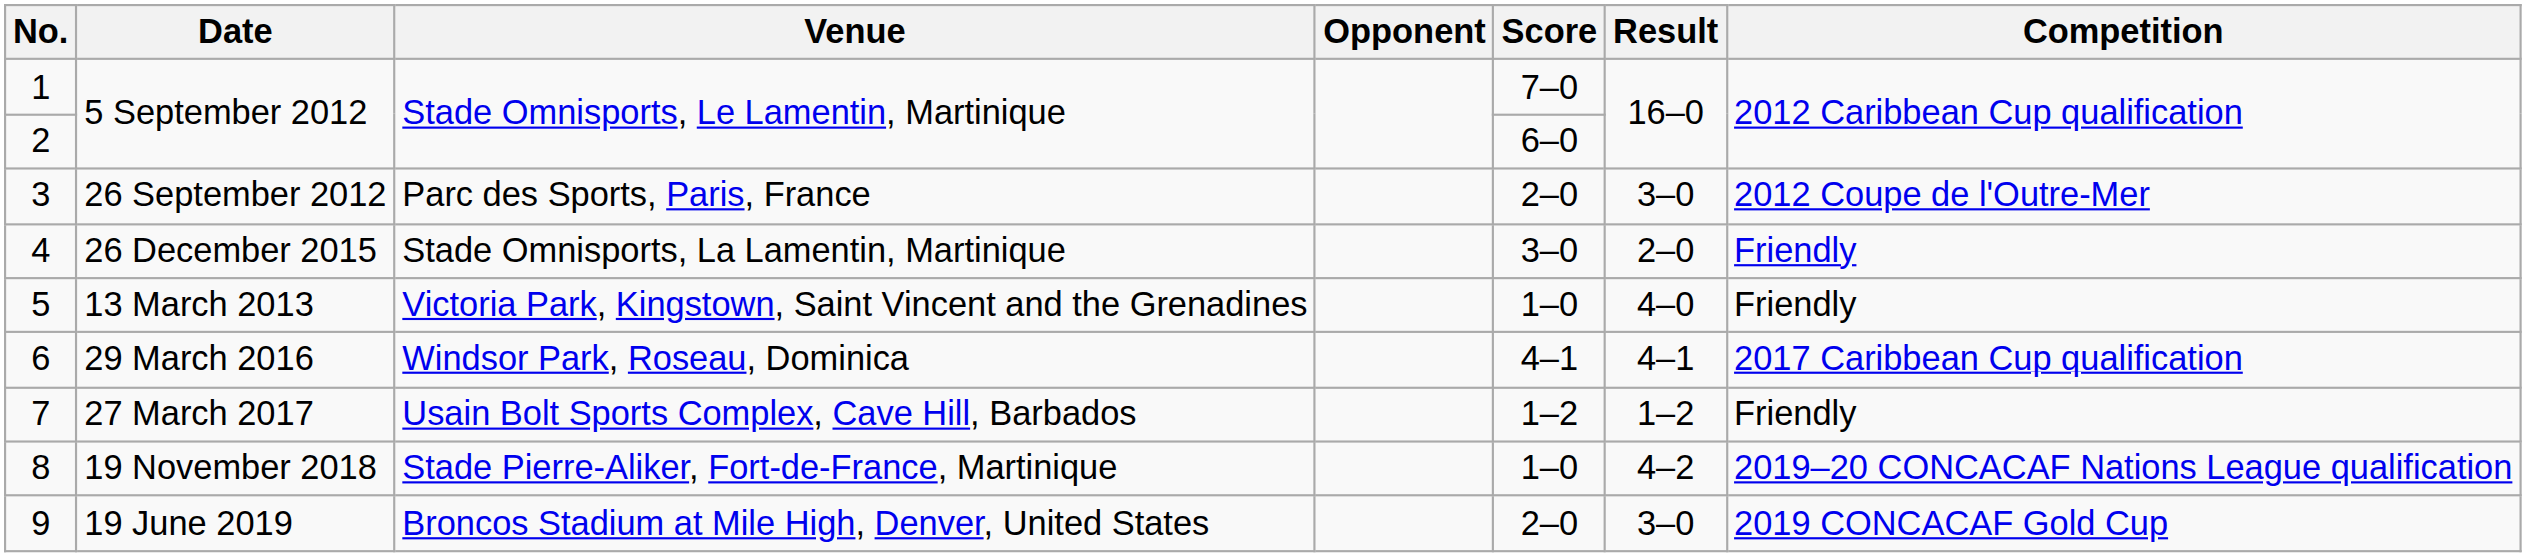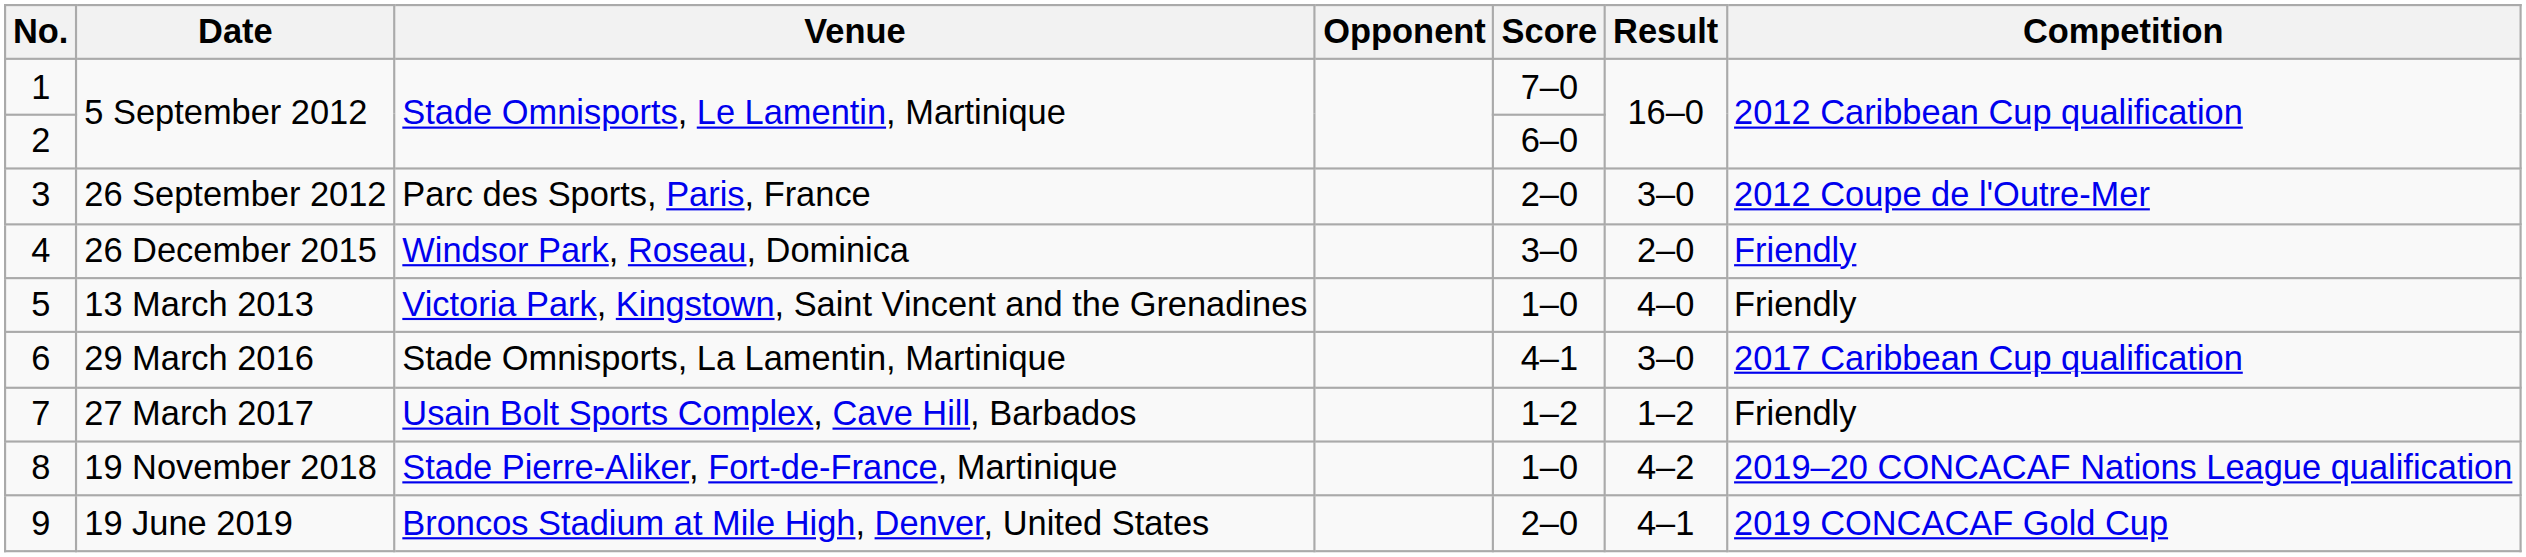 <table class="wikitable sortable">
 <tr>
 <th scope="col">No.</th>
 <th scope="col">Date</th>
 <th scope="col">Venue</th>
 <th scope="col">Opponent</th>
 <th scope="col">Score</th>
 <th scope="col">Result</th>
 <th scope="col">Competition</th>
 </tr>
 <tr>
 <td align="center">1</td>
 <td rowspan="2">5 September 2012</td>
 <td rowspan="2"><a href='#'>Stade Omnisports</a>, <a href='#'>Le Lamentin</a>, Martinique</td>
 <td rowspan="2"></td>
 <td align="center">7–0</td>
 <td rowspan="2" style="text-align:center">16–0</td>
 <td rowspan="2"><a href='#'>2012 Caribbean Cup qualification</a></td>
 </tr>
 <tr>
 <td align="center">2</td>
 <td align="center">6–0</td>
 </tr>
 <tr>
 <td align="center">3</td>
 <td>26 September 2012</td>
 <td>Parc des Sports, <a href='#'>Paris</a>, France</td>
 <td></td>
 <td align="center">2–0</td>
 <td align="center">3–0</td>
 <td><a href='#'>2012 Coupe de l'Outre-Mer</a></td>
 </tr>
 <tr>
 <td align="center">4</td>
 <td>26 December 2015</td>
-<td>Stade Omnisports, La Lamentin, Martinique</td>
+<td><a href='#'>Windsor Park</a>, <a href='#'>Roseau</a>, Dominica</td>
 <td></td>
 <td align="center">3–0</td>
 <td align="center">2–0</td>
 <td><a href='#'>Friendly</a></td>
 </tr>
 <tr>
 <td align="center">5</td>
 <td>13 March 2013</td>
 <td><a href='#'>Victoria Park</a>, <a href='#'>Kingstown</a>, Saint Vincent and the Grenadines</td>
 <td></td>
 <td align="center">1–0</td>
 <td align="center">4–0</td>
 <td>Friendly</td>
 </tr>
 <tr>
 <td align="center">6</td>
 <td>29 March 2016</td>
-<td><a href='#'>Windsor Park</a>, <a href='#'>Roseau</a>, Dominica</td>
+<td>Stade Omnisports, La Lamentin, Martinique</td>
 <td></td>
 <td align="center">4–1</td>
-<td align="center">4–1</td>
+<td align="center">3–0</td>
 <td><a href='#'>2017 Caribbean Cup qualification</a></td>
 </tr>
 <tr>
 <td align="center">7</td>
 <td>27 March 2017</td>
 <td><a href='#'>Usain Bolt Sports Complex</a>, <a href='#'>Cave Hill</a>, Barbados</td>
 <td></td>
 <td align="center">1–2</td>
 <td align="center">1–2</td>
 <td>Friendly</td>
 </tr>
 <tr>
 <td align="center">8</td>
 <td>19 November 2018</td>
 <td><a href='#'>Stade Pierre-Aliker</a>, <a href='#'>Fort-de-France</a>, Martinique</td>
 <td></td>
 <td align="center">1–0</td>
 <td align="center">4–2</td>
 <td><a href='#'>2019–20 CONCACAF Nations League qualification</a></td>
 </tr>
 <tr>
 <td align="center">9</td>
 <td>19 June 2019</td>
 <td><a href='#'>Broncos Stadium at Mile High</a>, <a href='#'>Denver</a>, United States</td>
 <td></td>
 <td align="center">2–0</td>
-<td align="center">3–0</td>
+<td align="center">4–1</td>
 <td><a href='#'>2019 CONCACAF Gold Cup</a></td>
 </tr>
 </table>
